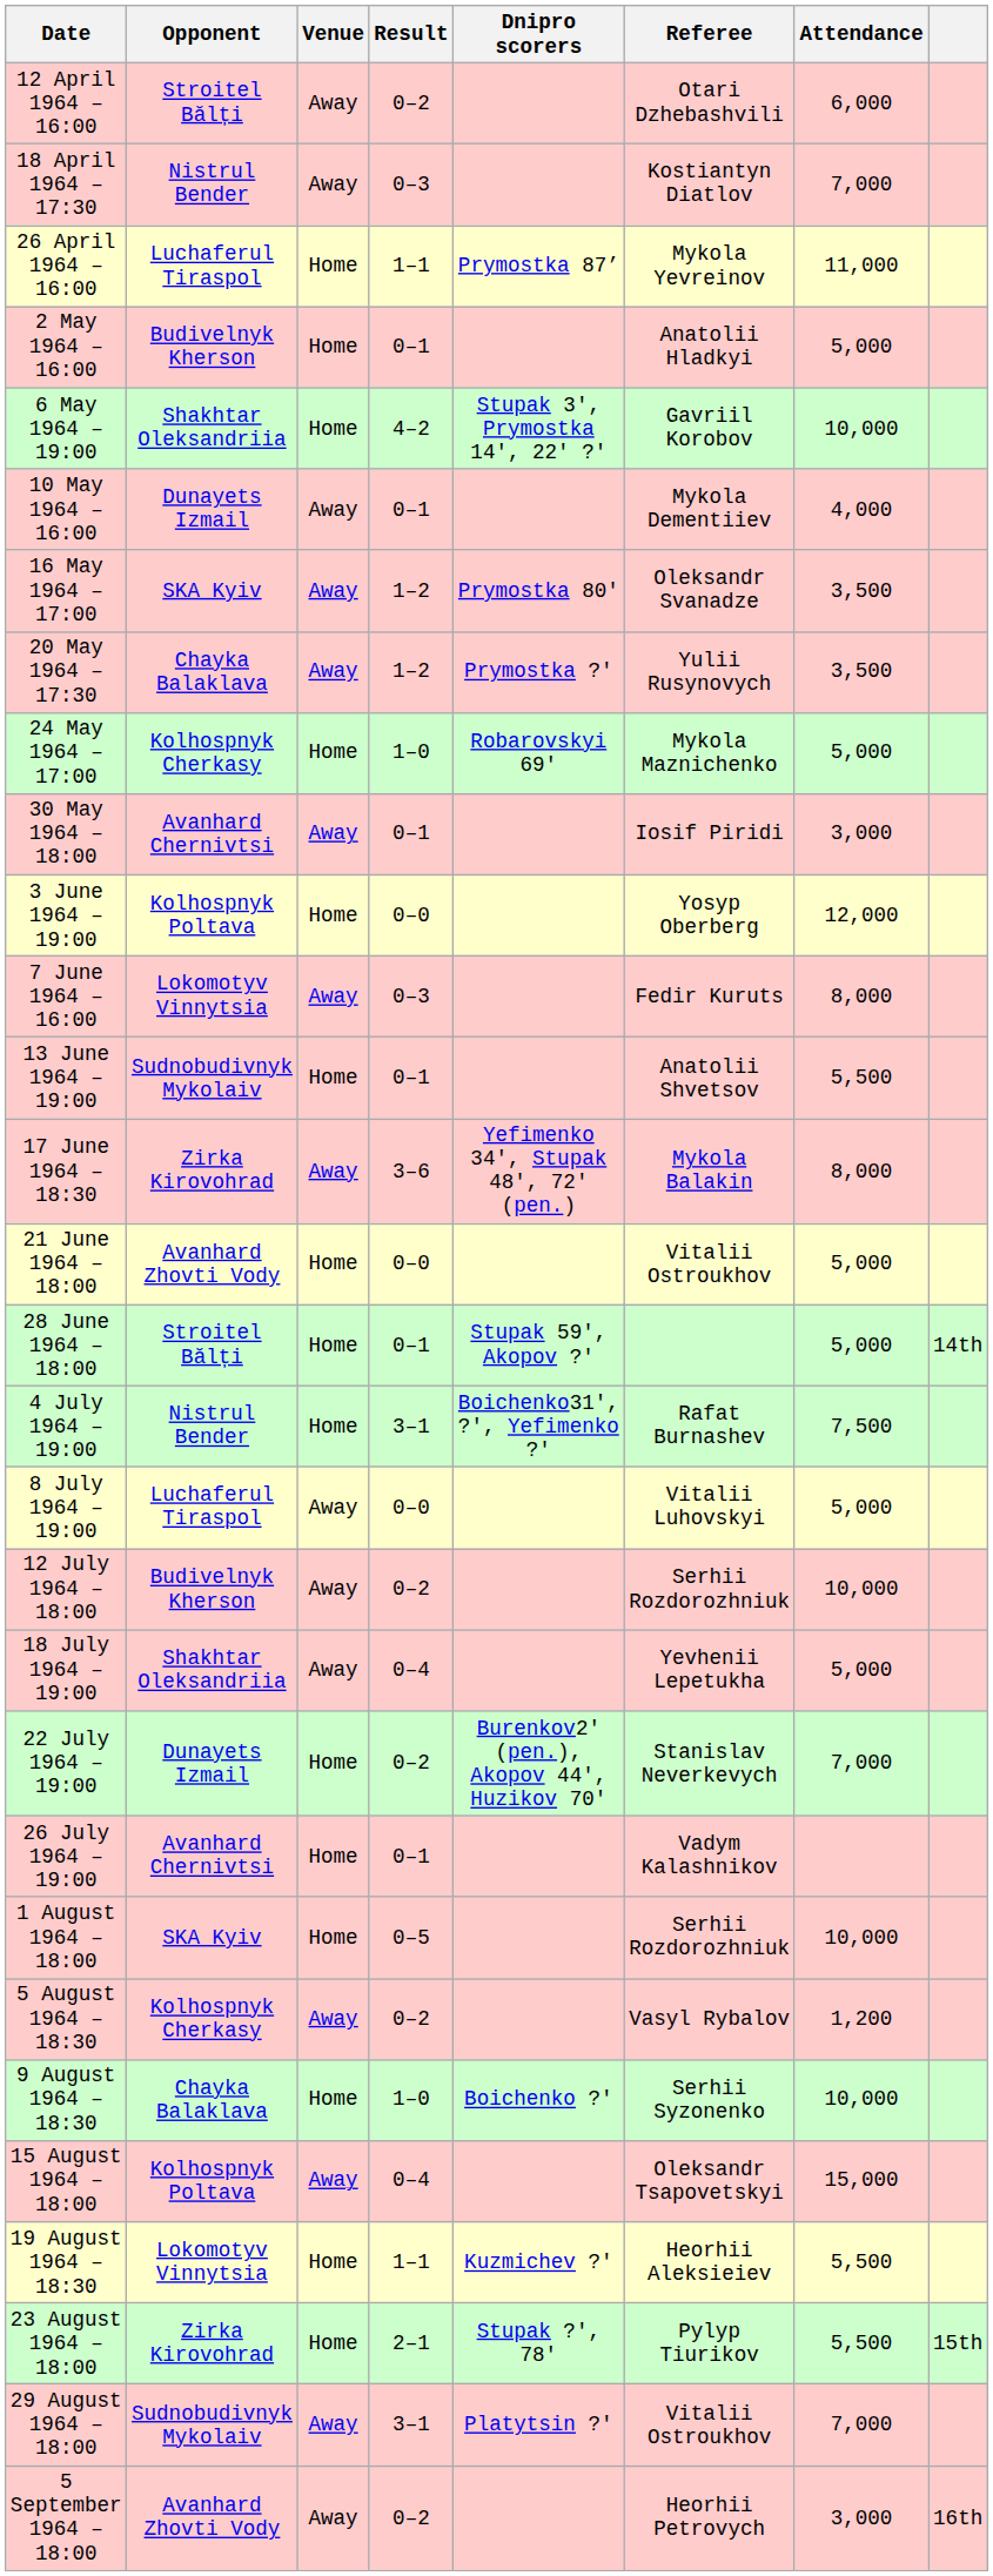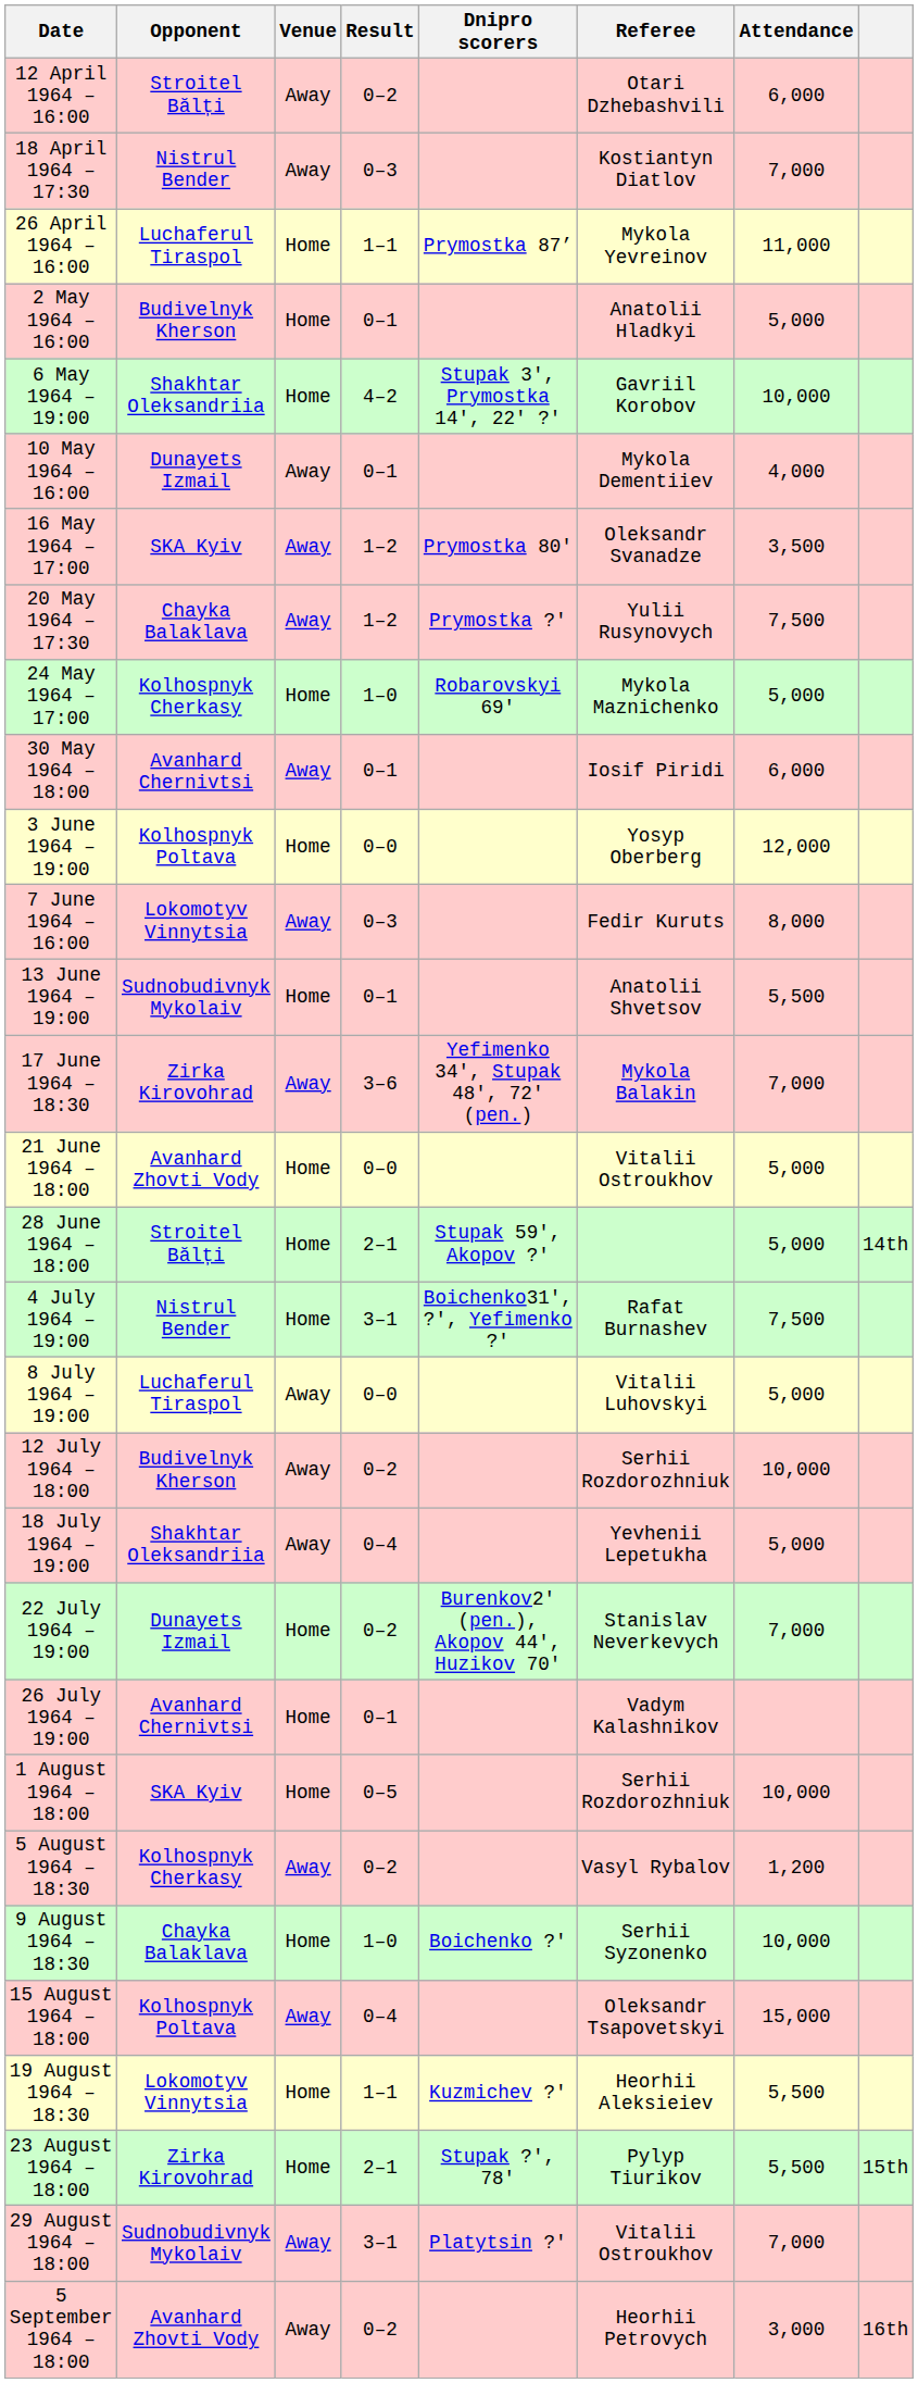 <table class="wikitable" style="text-align:center">
 <tr>
 <th>Date</th>
 <th>Opponent</th>
 <th>Venue</th>
 <th>Result</th>
 <th>Dnipro scorers</th>
 <th>Referee</th>
 <th>Attendance</th>
 <th></th>
 </tr>
 <tr style="background:#ffcccc">
 <td>12 April 1964 – 16:00</td>
 <td><a href='#'>Stroitel Bălți</a></td>
 <td>Away</td>
 <td>0–2</td>
 <td></td>
 <td>Otari Dzhebashvili</td>
 <td>6,000</td>
 <td></td>
 </tr>
 <tr style="background:#ffcccc">
 <td>18 April 1964 – 17:30</td>
 <td><a href='#'>Nistrul Bender</a></td>
 <td>Away</td>
 <td>0–3</td>
 <td></td>
 <td>Kostiantyn Diatlov</td>
 <td>7,000</td>
 <td></td>
 </tr>
 <tr style="background:#ffffcc">
 <td>26 April 1964 – 16:00</td>
 <td><a href='#'>Luchaferul Tiraspol</a></td>
 <td>Home</td>
 <td>1–1</td>
 <td><a href='#'>Prymostka</a> 87’ </td>
 <td>Mykola Yevreinov</td>
 <td>11,000</td>
 <td></td>
 </tr>
 <tr style="background:#ffcccc">
 <td>2 May 1964 – 16:00</td>
 <td><a href='#'>Budivelnyk Kherson</a></td>
 <td>Home</td>
 <td>0–1</td>
 <td></td>
 <td>Anatolii Hladkyi</td>
 <td>5,000</td>
 <td></td>
 </tr>
 <tr style="background:#ccffcc">
 <td>6 May 1964 – 19:00</td>
 <td><a href='#'>Shakhtar Oleksandriia</a></td>
 <td>Home</td>
 <td>4–2</td>
 <td><a href='#'>Stupak</a> 3', <a href='#'>Prymostka</a> 14', 22' ?'</td>
 <td>Gavriil Korobov</td>
 <td>10,000</td>
 <td></td>
 </tr>
 <tr style="background:#ffcccc">
 <td>10 May 1964 – 16:00</td>
 <td><a href='#'>Dunayets Izmail</a></td>
 <td>Away</td>
 <td>0–1</td>
 <td></td>
 <td>Mykola Dementiiev</td>
 <td>4,000</td>
 <td></td>
 </tr>
 <tr style="background:#ffcccc">
 <td>16 May 1964 – 17:00</td>
 <td><a href='#'>SKA Kyiv</a></td>
 <td><a href='#'>Away</a></td>
 <td>1–2</td>
 <td><a href='#'>Prymostka</a> 80'</td>
 <td>Oleksandr Svanadze</td>
 <td>3,500</td>
 <td></td>
 </tr>
 <tr style="background:#ffcccc">
 <td>20 May 1964 – 17:30</td>
 <td><a href='#'>Chayka Balaklava</a></td>
 <td><a href='#'>Away</a></td>
 <td>1–2</td>
 <td><a href='#'>Prymostka</a> ?'</td>
 <td>Yulii Rusynovych</td>
-<td>3,500</td>
+<td>7,500</td>
 <td></td>
 </tr>
 <tr style="background:#ccffcc">
 <td>24 May 1964 – 17:00</td>
 <td><a href='#'>Kolhospnyk Cherkasy</a></td>
 <td>Home</td>
 <td>1–0</td>
 <td><a href='#'>Robarovskyi</a> 69'</td>
 <td>Mykola Maznichenko</td>
 <td>5,000</td>
 <td></td>
 </tr>
 <tr style="background:#ffcccc">
 <td>30 May 1964 – 18:00</td>
 <td><a href='#'>Avanhard Chernivtsi</a></td>
 <td><a href='#'>Away</a></td>
 <td>0–1</td>
 <td></td>
 <td>Iosif Piridi</td>
-<td>3,000</td>
+<td>6,000</td>
 <td></td>
 </tr>
 <tr style="background:#ffffcc">
 <td>3 June 1964 – 19:00</td>
 <td><a href='#'>Kolhospnyk Poltava</a></td>
 <td>Home</td>
 <td>0–0</td>
 <td></td>
 <td>Yosyp Oberberg</td>
 <td>12,000</td>
 <td></td>
 </tr>
 <tr style="background:#ffcccc">
 <td>7 June 1964 – 16:00</td>
 <td><a href='#'>Lokomotyv Vinnytsia</a></td>
 <td><a href='#'>Away</a></td>
 <td>0–3</td>
 <td></td>
 <td>Fedir Kuruts</td>
 <td>8,000</td>
 <td></td>
 </tr>
 <tr style="background:#ffcccc">
 <td>13 June 1964 – 19:00</td>
 <td><a href='#'>Sudnobudivnyk Mykolaiv</a></td>
 <td>Home</td>
 <td>0–1</td>
 <td></td>
 <td>Anatolii Shvetsov</td>
 <td>5,500</td>
 <td></td>
 </tr>
 <tr style="background:#ffcccc">
 <td>17 June 1964 – 18:30</td>
 <td><a href='#'>Zirka Kirovohrad</a></td>
 <td><a href='#'>Away</a></td>
 <td>3–6</td>
 <td><a href='#'>Yefimenko</a> 34', <a href='#'>Stupak</a> 48', 72' (<a href='#'>pen.</a>) </td>
 <td><a href='#'>Mykola Balakin</a></td>
-<td>8,000</td>
+<td>7,000</td>
 <td></td>
 </tr>
 <tr style="background:#ffffcc">
 <td>21 June 1964 – 18:00</td>
 <td><a href='#'>Avanhard Zhovti Vody</a></td>
 <td>Home</td>
 <td>0–0</td>
 <td></td>
 <td>Vitalii Ostroukhov</td>
 <td>5,000</td>
 <td></td>
 </tr>
 <tr style="background:#ccffcc">
 <td>28 June 1964 – 18:00</td>
 <td><a href='#'>Stroitel Bălți</a></td>
 <td>Home</td>
-<td>0–1</td>
+<td>2–1</td>
 <td><a href='#'>Stupak</a> 59', <a href='#'>Akopov</a> ?'</td>
 <td></td>
 <td>5,000</td>
 <td>14th</td>
 </tr>
 <tr style="background:#ccffcc">
 <td>4 July 1964 – 19:00</td>
 <td><a href='#'>Nistrul Bender</a></td>
 <td>Home</td>
 <td>3–1</td>
 <td><a href='#'>Boichenko</a>31', ?', <a href='#'>Yefimenko</a> ?'</td>
 <td>Rafat Burnashev</td>
 <td>7,500</td>
 <td></td>
 </tr>
 <tr style="background:#ffffcc">
 <td>8 July 1964 – 19:00</td>
 <td><a href='#'>Luchaferul Tiraspol</a></td>
 <td>Away</td>
 <td>0–0</td>
 <td></td>
 <td>Vitalii Luhovskyi</td>
 <td>5,000</td>
 <td></td>
 </tr>
 <tr style="background:#ffcccc">
 <td>12 July 1964 – 18:00</td>
 <td><a href='#'>Budivelnyk Kherson</a></td>
 <td>Away</td>
 <td>0–2</td>
 <td></td>
 <td>Serhii Rozdorozhniuk</td>
 <td>10,000</td>
 <td></td>
 </tr>
 <tr style="background:#ffcccc">
 <td>18 July 1964 – 19:00</td>
 <td><a href='#'>Shakhtar Oleksandriia</a></td>
 <td>Away</td>
 <td>0–4</td>
 <td></td>
 <td>Yevhenii Lepetukha</td>
 <td>5,000</td>
 <td></td>
 </tr>
 <tr style="background:#ccffcc">
 <td>22 July 1964 – 19:00</td>
 <td><a href='#'>Dunayets Izmail</a></td>
 <td>Home</td>
 <td>0–2</td>
 <td><a href='#'>Burenkov</a>2' (<a href='#'>pen.</a>), <a href='#'>Akopov</a> 44', <a href='#'>Huzikov</a> 70'</td>
 <td>Stanislav Neverkevych</td>
 <td>7,000</td>
 <td></td>
 </tr>
 <tr style="background:#ffcccc">
 <td>26 July 1964 – 19:00</td>
 <td><a href='#'>Avanhard Chernivtsi</a></td>
 <td>Home</td>
 <td>0–1</td>
 <td></td>
 <td>Vadym Kalashnikov</td>
 <td></td>
 <td></td>
 </tr>
 <tr style="background:#ffcccc">
 <td>1 August 1964 – 18:00</td>
 <td><a href='#'>SKA Kyiv</a></td>
 <td>Home</td>
 <td>0–5</td>
 <td></td>
 <td>Serhii Rozdorozhniuk</td>
 <td>10,000</td>
 <td></td>
 </tr>
 <tr style="background:#ffcccc">
 <td>5 August 1964 – 18:30</td>
 <td><a href='#'>Kolhospnyk Cherkasy</a></td>
 <td><a href='#'>Away</a></td>
 <td>0–2</td>
 <td></td>
 <td>Vasyl Rybalov</td>
 <td>1,200</td>
 <td></td>
 </tr>
 <tr style="background:#ccffcc">
 <td>9 August 1964 – 18:30</td>
 <td><a href='#'>Chayka Balaklava</a></td>
 <td>Home</td>
 <td>1–0</td>
 <td><a href='#'>Boichenko</a> ?'</td>
 <td>Serhii Syzonenko</td>
 <td>10,000</td>
 <td></td>
 </tr>
 <tr style="background:#ffcccc">
 <td>15 August 1964 – 18:00</td>
 <td><a href='#'>Kolhospnyk Poltava</a></td>
 <td><a href='#'>Away</a></td>
 <td>0–4</td>
 <td></td>
 <td>Oleksandr Tsapovetskyi</td>
 <td>15,000</td>
 <td></td>
 </tr>
 <tr style="background:#ffffcc">
 <td>19 August 1964 – 18:30</td>
 <td><a href='#'>Lokomotyv Vinnytsia</a></td>
 <td>Home</td>
 <td>1–1</td>
 <td><a href='#'>Kuzmichev</a> ?'</td>
 <td>Heorhii Aleksieiev</td>
 <td>5,500</td>
 <td></td>
 </tr>
 <tr style="background:#ccffcc">
 <td>23 August 1964 – 18:00</td>
 <td><a href='#'>Zirka Kirovohrad</a></td>
 <td>Home</td>
 <td>2–1</td>
 <td><a href='#'>Stupak</a> ?', 78'</td>
 <td>Pylyp Tiurikov</td>
 <td>5,500</td>
 <td>15th</td>
 </tr>
 <tr style="background:#ffcccc">
 <td>29 August 1964 – 18:00</td>
 <td><a href='#'>Sudnobudivnyk Mykolaiv</a></td>
 <td><a href='#'>Away</a></td>
 <td>3–1</td>
 <td><a href='#'>Platytsin</a> ?'</td>
 <td>Vitalii Ostroukhov</td>
 <td>7,000</td>
 <td></td>
 </tr>
 <tr style="background:#ffcccc">
 <td>5 September 1964 – 18:00</td>
 <td><a href='#'>Avanhard Zhovti Vody</a></td>
 <td>Away</td>
 <td>0–2</td>
 <td></td>
 <td>Heorhii Petrovych</td>
 <td>3,000</td>
 <td>16th</td>
 </tr>
 </table>
